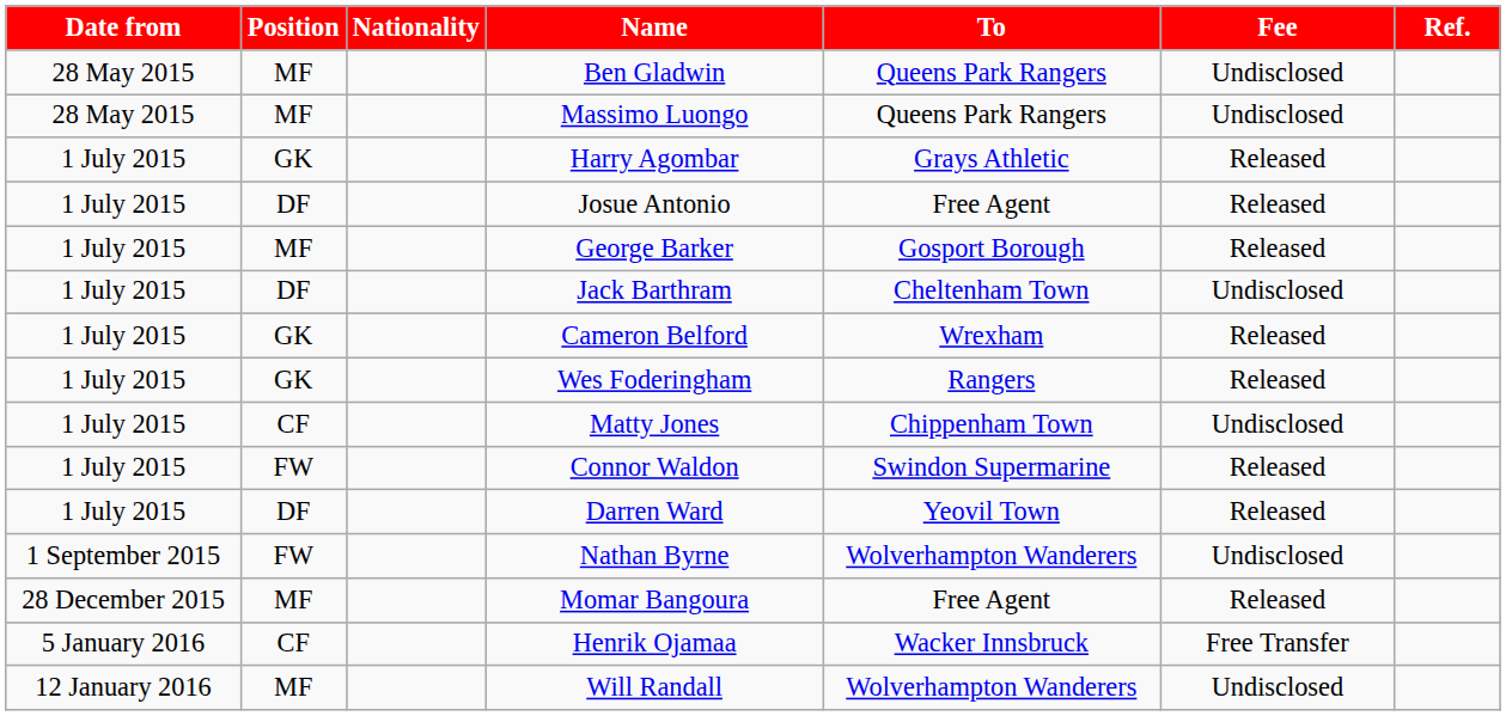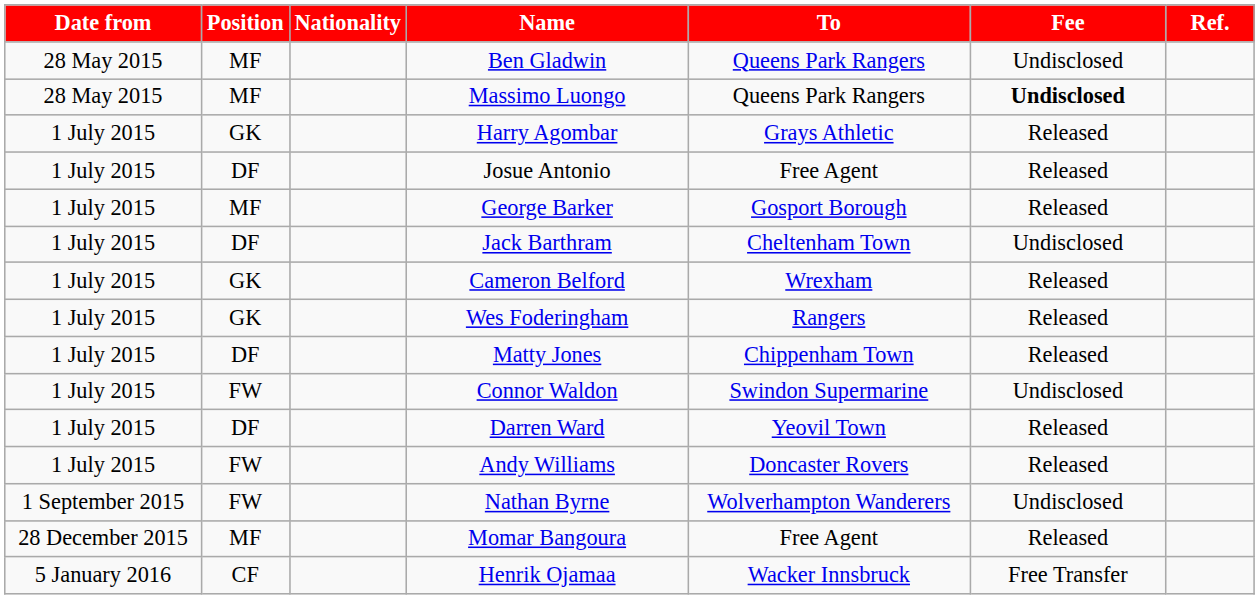 <table class="wikitable"  style="text-align:center; font-size:90%; ">
 <tr>
 <th style="background:#FF0000; color:#FFFFFF; width:120px;">Date from</th>
 <th style="background:#FF0000; color:#FFFFFF; width:50px;">Position</th>
 <th style="background:#FF0000; color:#FFFFFF; width:50px;">Nationality</th>
 <th style="background:#FF0000; color:#FFFFFF; width:175px;">Name</th>
 <th style="background:#FF0000; color:#FFFFFF; width:175px;">To</th>
 <th style="background:#FF0000; color:#FFFFFF; width:120px;">Fee</th>
 <th style="background:#FF0000; color:#FFFFFF; width:50px;">Ref.</th>
 </tr>
 <tr>
 <td>28 May 2015</td>
 <td>MF</td>
 <td></td>
 <td><a href='#'>Ben Gladwin</a></td>
 <td><a href='#'>Queens Park Rangers</a></td>
 <td>Undisclosed</td>
 <td></td>
 </tr>
 <tr>
 <td>28 May 2015</td>
 <td>MF</td>
 <td></td>
 <td><a href='#'>Massimo Luongo</a></td>
 <td>Queens Park Rangers</td>
-<td>Undisclosed</td>
+<td><strong>Undisclosed</strong></td>
 <td></td>
 </tr>
 <tr>
 <td>1 July 2015</td>
 <td>GK</td>
 <td></td>
 <td><a href='#'>Harry Agombar</a></td>
 <td><a href='#'>Grays Athletic</a></td>
 <td>Released</td>
 <td></td>
 </tr>
 <tr>
 <td>1 July 2015</td>
 <td>DF</td>
 <td></td>
 <td>Josue Antonio</td>
 <td>Free Agent</td>
 <td>Released</td>
 <td></td>
 </tr>
 <tr>
 <td>1 July 2015</td>
 <td>MF</td>
 <td></td>
 <td><a href='#'>George Barker</a></td>
 <td><a href='#'>Gosport Borough</a></td>
 <td>Released</td>
 <td></td>
 </tr>
 <tr>
 <td>1 July 2015</td>
 <td>DF</td>
 <td></td>
 <td><a href='#'>Jack Barthram</a></td>
 <td><a href='#'>Cheltenham Town</a></td>
 <td>Undisclosed</td>
 <td></td>
 </tr>
 <tr>
 <td>1 July 2015</td>
 <td>GK</td>
 <td></td>
 <td><a href='#'>Cameron Belford</a></td>
 <td><a href='#'>Wrexham</a></td>
 <td>Released</td>
 <td></td>
 </tr>
 <tr>
 <td>1 July 2015</td>
 <td>GK</td>
 <td></td>
 <td><a href='#'>Wes Foderingham</a></td>
 <td><a href='#'>Rangers</a></td>
 <td>Released</td>
 <td></td>
 </tr>
 <tr>
 <td>1 July 2015</td>
-<td>CF</td>
+<td>DF</td>
 <td></td>
 <td><a href='#'>Matty Jones</a></td>
 <td><a href='#'>Chippenham Town</a></td>
-<td>Undisclosed</td>
+<td>Released</td>
 <td></td>
 </tr>
 <tr>
 <td>1 July 2015</td>
 <td>FW</td>
 <td></td>
 <td><a href='#'>Connor Waldon</a></td>
 <td><a href='#'>Swindon Supermarine</a></td>
-<td>Released</td>
+<td>Undisclosed</td>
 <td></td>
 </tr>
 <tr>
 <td>1 July 2015</td>
 <td>DF</td>
 <td></td>
 <td><a href='#'>Darren Ward</a></td>
 <td><a href='#'>Yeovil Town</a></td>
+<td>Released</td>
+<td></td>
+</tr>
+<tr>
+<td>1 July 2015</td>
+<td>FW</td>
+<td></td>
+<td><a href='#'>Andy Williams</a></td>
+<td><a href='#'>Doncaster Rovers</a></td>
 <td>Released</td>
 <td></td>
 </tr>
 <tr>
 <td>1 September 2015</td>
 <td>FW</td>
 <td></td>
 <td><a href='#'>Nathan Byrne</a></td>
 <td><a href='#'>Wolverhampton Wanderers</a></td>
 <td>Undisclosed</td>
 <td></td>
 </tr>
 <tr>
 <td>28 December 2015</td>
 <td>MF</td>
 <td></td>
 <td><a href='#'>Momar Bangoura</a></td>
 <td>Free Agent</td>
 <td>Released</td>
 <td></td>
 </tr>
 <tr>
 <td>5 January 2016</td>
 <td>CF</td>
 <td></td>
 <td><a href='#'>Henrik Ojamaa</a></td>
 <td><a href='#'>Wacker Innsbruck</a></td>
 <td>Free Transfer</td>
 <td></td>
 </tr>
-<tr>
-<td>12 January 2016</td>
-<td>MF</td>
-<td></td>
-<td><a href='#'>Will Randall</a></td>
-<td><a href='#'>Wolverhampton Wanderers</a></td>
-<td>Undisclosed</td>
-<td></td>
-</tr>
 </table>
